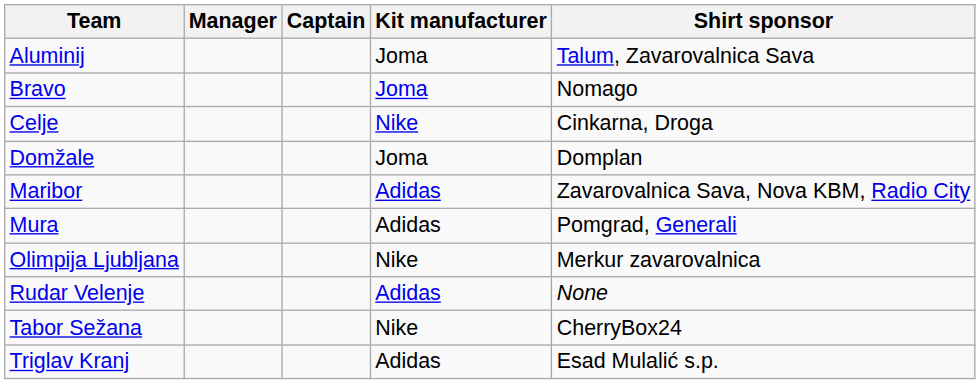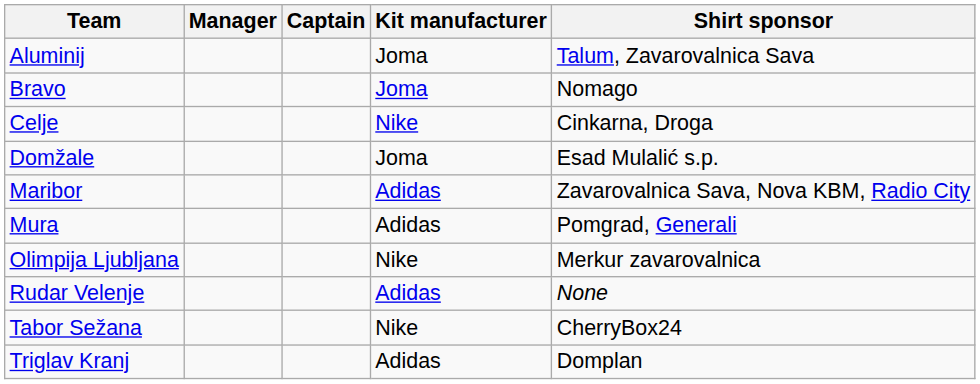 <table class="wikitable sortable">
 <tr>
 <th>Team</th>
 <th>Manager</th>
 <th>Captain</th>
 <th>Kit manufacturer</th>
 <th>Shirt sponsor</th>
 </tr>
 <tr>
 <td><a href='#'>Aluminij</a></td>
 <td> </td>
 <td> </td>
 <td>Joma</td>
 <td><a href='#'>Talum</a>, Zavarovalnica Sava</td>
 </tr>
 <tr>
 <td><a href='#'>Bravo</a></td>
 <td> </td>
 <td> </td>
 <td><a href='#'>Joma</a></td>
 <td>Nomago</td>
 </tr>
 <tr>
 <td><a href='#'>Celje</a></td>
 <td> </td>
 <td> </td>
 <td><a href='#'>Nike</a></td>
 <td>Cinkarna, Droga</td>
 </tr>
 <tr>
 <td><a href='#'>Domžale</a></td>
 <td> </td>
 <td> </td>
 <td>Joma</td>
-<td>Domplan</td>
+<td>Esad Mulalić s.p.</td>
 </tr>
 <tr>
 <td><a href='#'>Maribor</a></td>
 <td> </td>
 <td> </td>
 <td><a href='#'>Adidas</a></td>
 <td>Zavarovalnica Sava, Nova KBM, <a href='#'>Radio City</a></td>
 </tr>
 <tr>
 <td><a href='#'>Mura</a></td>
 <td> </td>
 <td> </td>
 <td>Adidas</td>
 <td>Pomgrad, <a href='#'>Generali</a></td>
 </tr>
 <tr>
 <td><a href='#'>Olimpija Ljubljana</a></td>
 <td> </td>
 <td> </td>
 <td>Nike</td>
 <td>Merkur zavarovalnica</td>
 </tr>
 <tr>
 <td><a href='#'>Rudar Velenje</a></td>
 <td> </td>
 <td> </td>
 <td><a href='#'>Adidas</a></td>
 <td><em>None</em></td>
 </tr>
 <tr>
 <td><a href='#'>Tabor Sežana</a></td>
 <td> </td>
 <td> </td>
 <td>Nike</td>
 <td>CherryBox24</td>
 </tr>
 <tr>
 <td><a href='#'>Triglav Kranj</a></td>
 <td> </td>
 <td> </td>
 <td>Adidas</td>
-<td>Esad Mulalić s.p.</td>
+<td>Domplan</td>
 </tr>
 </table>
